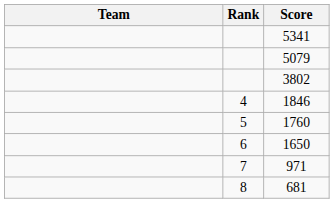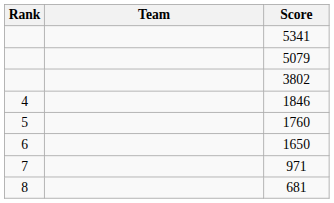 <table class="wikitable" style="text-align:center;">
 <tr>
+<th width=40>Rank</th>
 <th width=250>Team</th>
-<th width=40>Rank</th>
 <th width=70>Score</th>
 </tr>
 <tr>
+<td></td>
 <td align=left></td>
-<td></td>
 <td>5341</td>
 </tr>
 <tr>
+<td></td>
 <td align=left></td>
-<td></td>
 <td>5079</td>
 </tr>
 <tr>
+<td></td>
 <td align=left></td>
-<td></td>
 <td>3802</td>
 </tr>
 <tr>
+<td>4</td>
 <td align=left></td>
-<td>4</td>
 <td>1846</td>
 </tr>
 <tr>
+<td>5</td>
 <td align=left></td>
-<td>5</td>
 <td>1760</td>
 </tr>
 <tr>
+<td>6</td>
 <td align=left></td>
-<td>6</td>
 <td>1650</td>
 </tr>
 <tr>
+<td>7</td>
 <td align=left></td>
-<td>7</td>
 <td>971</td>
 </tr>
 <tr>
+<td>8</td>
 <td align=left></td>
-<td>8</td>
 <td>681</td>
 </tr>
 </table>
